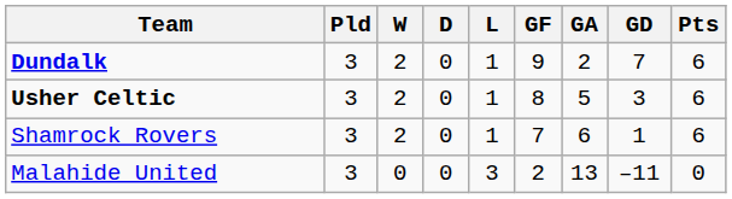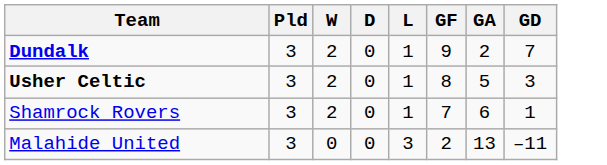 <table class="wikitable" style="text-align: center;">
 <tr>
 <th width="175">Team</th>
 <th width="20">Pld</th>
 <th width="20">W</th>
 <th width="20">D</th>
 <th width="20">L</th>
 <th width="20">GF</th>
 <th width="20">GA</th>
 <th width="30">GD</th>
-<th width="25">Pts</th>
 </tr>
 <tr>
 <td style="text-align:left;"><strong><a href='#'>Dundalk</a></strong></td>
 <td>3</td>
 <td>2</td>
 <td>0</td>
 <td>1</td>
 <td>9</td>
 <td>2</td>
 <td>7</td>
-<td>6</td>
 </tr>
 <tr>
 <td style="text-align:left;"><strong>Usher Celtic</strong></td>
 <td>3</td>
 <td>2</td>
 <td>0</td>
 <td>1</td>
 <td>8</td>
 <td>5</td>
 <td>3</td>
-<td>6</td>
 </tr>
 <tr>
 <td style="text-align:left;"><a href='#'>Shamrock Rovers</a></td>
 <td>3</td>
 <td>2</td>
 <td>0</td>
 <td>1</td>
 <td>7</td>
 <td>6</td>
 <td>1</td>
-<td>6</td>
 </tr>
 <tr>
 <td style="text-align:left;"><a href='#'>Malahide United</a></td>
 <td>3</td>
 <td>0</td>
 <td>0</td>
 <td>3</td>
 <td>2</td>
 <td>13</td>
 <td>–11</td>
-<td>0</td>
 </tr>
 </table>
